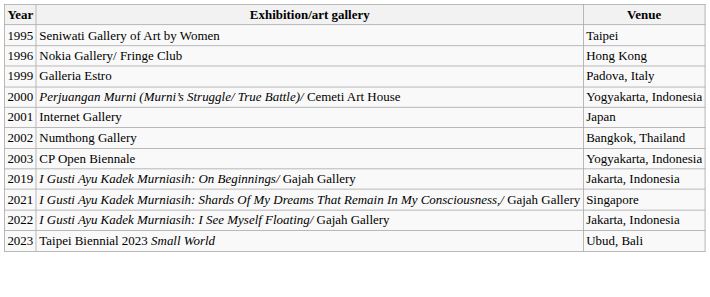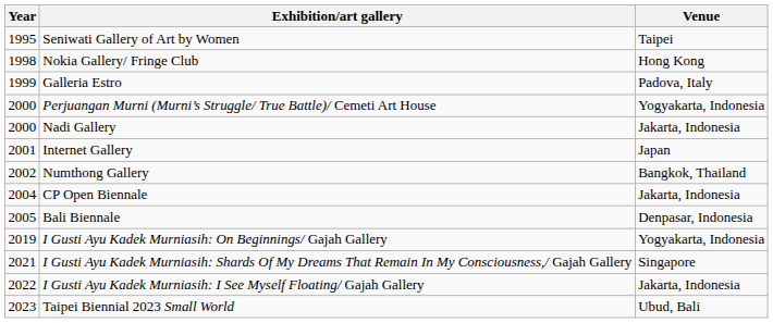 <table class="wikitable">
 <tr>
 <th>Year</th>
 <th>Exhibition/art gallery</th>
 <th>Venue</th>
 </tr>
 <tr>
 <td>1995</td>
 <td>Seniwati Gallery of Art by Women</td>
 <td>Taipei</td>
 </tr>
 <tr>
-<td>1996</td>
+<td>1998</td>
 <td>Nokia Gallery/ Fringe Club</td>
 <td>Hong Kong</td>
 </tr>
 <tr>
 <td>1999</td>
 <td>Galleria Estro</td>
 <td>Padova, Italy</td>
 </tr>
 <tr>
 <td>2000</td>
 <td><em>Perjuangan Murni</em> <em>(Murni’s Struggle/ True Battle)/</em> Cemeti Art House</td>
 <td>Yogyakarta, Indonesia</td>
 </tr>
 <tr>
+<td>2000</td>
+<td>Nadi Gallery</td>
+<td>Jakarta, Indonesia</td>
+</tr>
+<tr>
 <td>2001</td>
 <td>Internet Gallery</td>
 <td>Japan</td>
 </tr>
 <tr>
 <td>2002</td>
 <td>Numthong Gallery</td>
 <td>Bangkok, Thailand</td>
 </tr>
 <tr>
-<td>2003</td>
+<td>2004</td>
 <td>CP Open Biennale</td>
-<td>Yogyakarta, Indonesia</td>
+<td>Jakarta, Indonesia</td>
+</tr>
+<tr>
+<td>2005</td>
+<td>Bali Biennale</td>
+<td>Denpasar, Indonesia</td>
 </tr>
 <tr>
 <td>2019</td>
 <td><em>I Gusti Ayu Kadek Murniasih: On Beginnings/</em> Gajah Gallery</td>
-<td>Jakarta, Indonesia</td>
+<td>Yogyakarta, Indonesia</td>
 </tr>
 <tr>
 <td>2021</td>
 <td><em>I Gusti Ayu Kadek Murniasih: Shards Of My Dreams That Remain In My Consciousness,/</em> Gajah Gallery</td>
 <td>Singapore</td>
 </tr>
 <tr>
 <td>2022</td>
 <td><em>I Gusti Ayu Kadek Murniasih: I See Myself Floating/</em> Gajah Gallery</td>
 <td>Jakarta, Indonesia</td>
 </tr>
 <tr>
 <td>2023</td>
 <td>Taipei Biennial 2023 <em>Small World</em> </td>
 <td>Ubud, Bali</td>
 </tr>
 </table>
